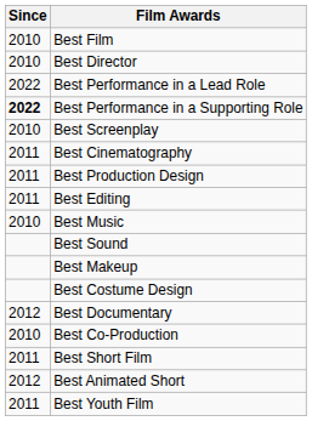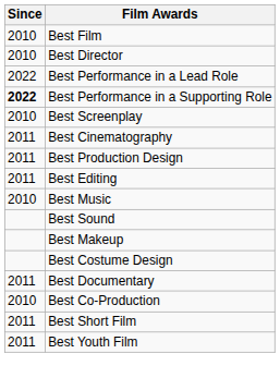 <table class="wikitable">
 <tr>
 <th>Since</th>
 <th>Film Awards</th>
 </tr>
 <tr>
 <td>2010</td>
 <td>Best Film</td>
 </tr>
 <tr>
 <td>2010</td>
 <td>Best Director</td>
 </tr>
 <tr>
 <td>2022</td>
 <td>Best Performance in a Lead Role</td>
 </tr>
 <tr>
 <td><strong>2022</strong></td>
 <td>Best Performance in a Supporting Role</td>
 </tr>
 <tr>
 <td>2010</td>
 <td>Best Screenplay</td>
 </tr>
 <tr>
 <td>2011</td>
 <td>Best Cinematography</td>
 </tr>
 <tr>
 <td>2011</td>
 <td>Best Production Design</td>
 </tr>
 <tr>
 <td>2011</td>
 <td>Best Editing</td>
 </tr>
 <tr>
 <td>2010</td>
 <td>Best Music</td>
 </tr>
 <tr>
 <td></td>
 <td>Best Sound</td>
 </tr>
 <tr>
 <td></td>
 <td>Best Makeup</td>
 </tr>
 <tr>
 <td></td>
 <td>Best Costume Design</td>
 </tr>
 <tr>
-<td>2012</td>
+<td>2011</td>
 <td>Best Documentary</td>
 </tr>
 <tr>
 <td>2010</td>
 <td>Best Co-Production</td>
 </tr>
 <tr>
 <td>2011</td>
 <td>Best Short Film</td>
 </tr>
 <tr>
-<td>2012</td>
-<td>Best Animated Short</td>
-</tr>
-<tr>
 <td>2011</td>
 <td>Best Youth Film</td>
 </tr>
 </table>
